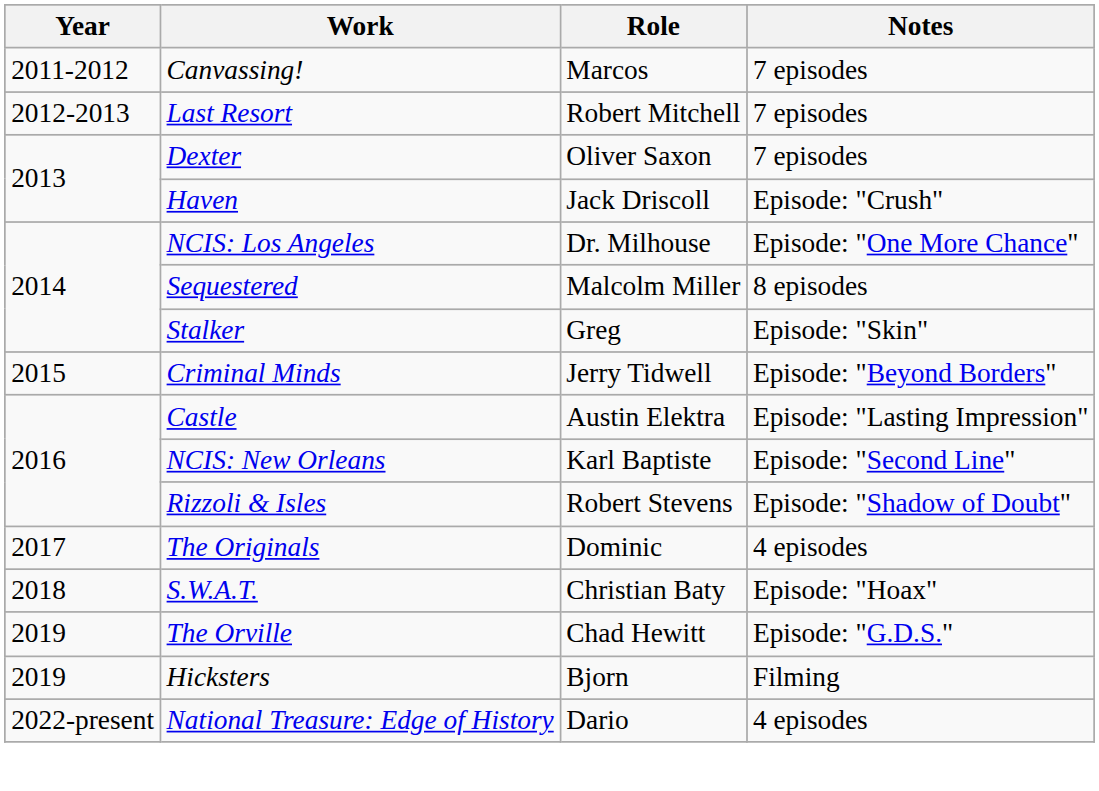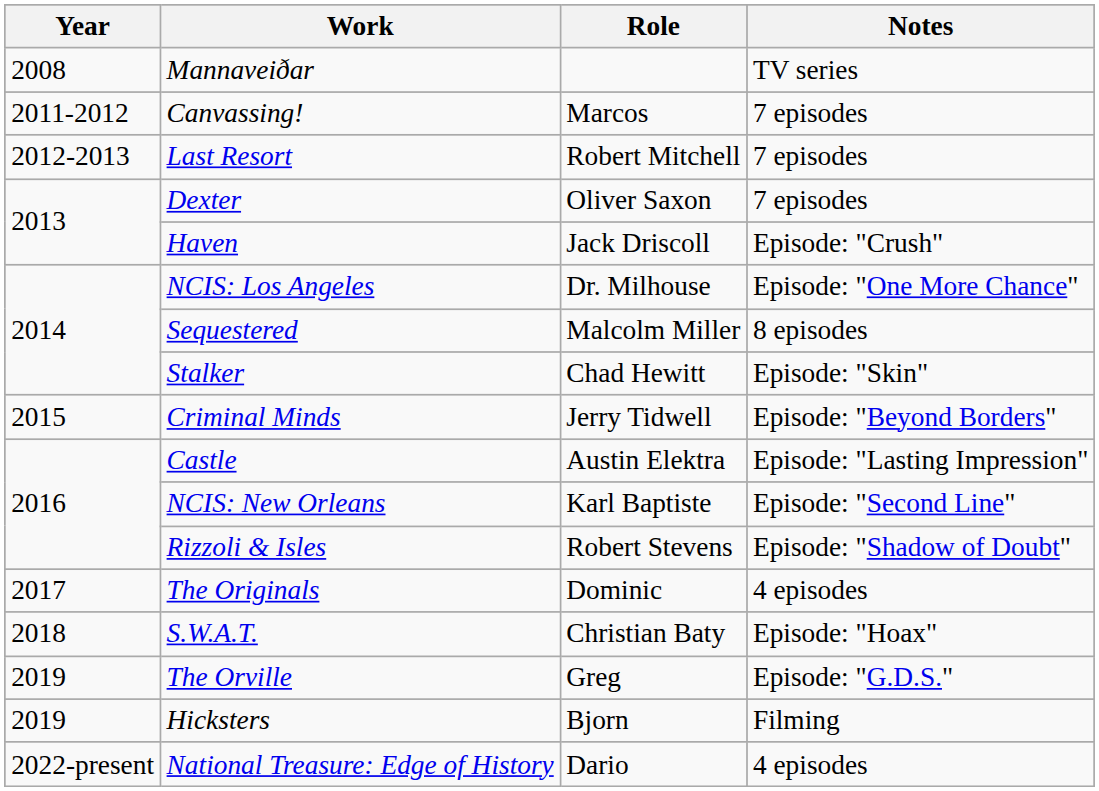 <table class="wikitable">
 <tr>
 <th>Year</th>
 <th>Work</th>
 <th>Role</th>
 <th>Notes</th>
+</tr>
+<tr>
+<td>2008</td>
+<td><em>Mannaveiðar</em></td>
+<td></td>
+<td>TV series</td>
 </tr>
 <tr>
 <td>2011-2012</td>
 <td><em>Canvassing!</em></td>
 <td>Marcos</td>
 <td>7 episodes</td>
 </tr>
 <tr>
 <td>2012-2013</td>
 <td><em><a href='#'>Last Resort</a></em></td>
 <td>Robert Mitchell</td>
 <td>7 episodes</td>
 </tr>
 <tr>
 <td rowspan="2">2013</td>
 <td><em><a href='#'>Dexter</a></em></td>
 <td>Oliver Saxon</td>
 <td>7 episodes</td>
 </tr>
 <tr>
 <td><em><a href='#'>Haven</a></em></td>
 <td>Jack Driscoll</td>
 <td>Episode: "Crush"</td>
 </tr>
 <tr>
 <td rowspan="3">2014</td>
 <td><em><a href='#'>NCIS: Los Angeles</a></em></td>
 <td>Dr. Milhouse</td>
 <td>Episode: "<a href='#'>One More Chance</a>"</td>
 </tr>
 <tr>
 <td><em><a href='#'>Sequestered</a></em></td>
 <td>Malcolm Miller</td>
 <td>8 episodes</td>
 </tr>
 <tr>
 <td><em><a href='#'>Stalker</a></em></td>
-<td>Greg</td>
+<td>Chad Hewitt</td>
 <td>Episode: "Skin"</td>
 </tr>
 <tr>
 <td>2015</td>
 <td><em><a href='#'>Criminal Minds</a></em></td>
 <td>Jerry Tidwell</td>
 <td>Episode: "<a href='#'>Beyond Borders</a>"</td>
 </tr>
 <tr>
 <td rowspan="3">2016</td>
 <td><em><a href='#'>Castle</a></em></td>
 <td>Austin Elektra</td>
 <td>Episode: "Lasting Impression"</td>
 </tr>
 <tr>
 <td><em><a href='#'>NCIS: New Orleans</a></em></td>
 <td>Karl Baptiste</td>
 <td>Episode: "<a href='#'>Second Line</a>"</td>
 </tr>
 <tr>
 <td><em><a href='#'>Rizzoli & Isles</a></em></td>
 <td>Robert Stevens</td>
 <td>Episode: "<a href='#'>Shadow of Doubt</a>"</td>
 </tr>
 <tr>
 <td>2017</td>
 <td><em><a href='#'>The Originals</a></em></td>
 <td>Dominic</td>
 <td>4 episodes</td>
 </tr>
 <tr>
 <td>2018</td>
 <td><em><a href='#'>S.W.A.T.</a></em></td>
 <td>Christian Baty</td>
 <td>Episode: "Hoax"</td>
 </tr>
 <tr>
 <td>2019</td>
 <td><em><a href='#'>The Orville</a></em></td>
-<td>Chad Hewitt</td>
+<td>Greg</td>
 <td>Episode: "<a href='#'>G.D.S.</a>"</td>
 </tr>
 <tr>
 <td>2019</td>
 <td><em>Hicksters</em></td>
 <td>Bjorn</td>
 <td>Filming</td>
 </tr>
 <tr>
 <td>2022-present</td>
 <td><em><a href='#'>National Treasure: Edge of History</a></em></td>
 <td>Dario</td>
 <td>4 episodes</td>
 </tr>
 </table>
